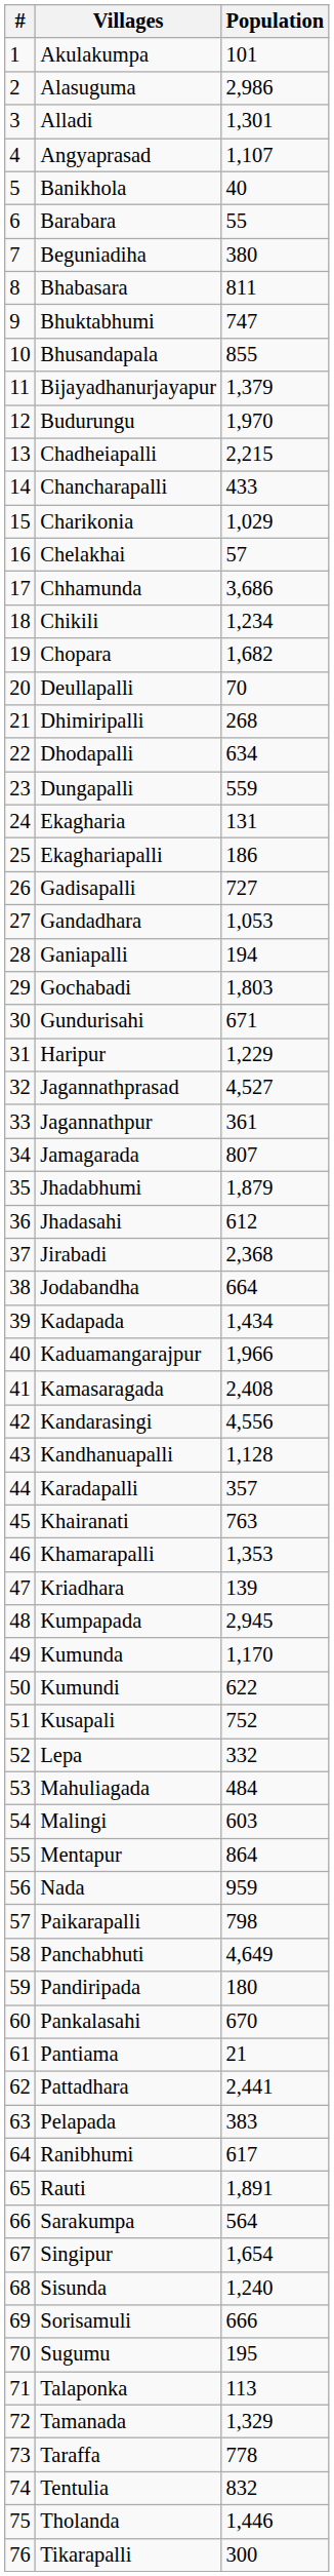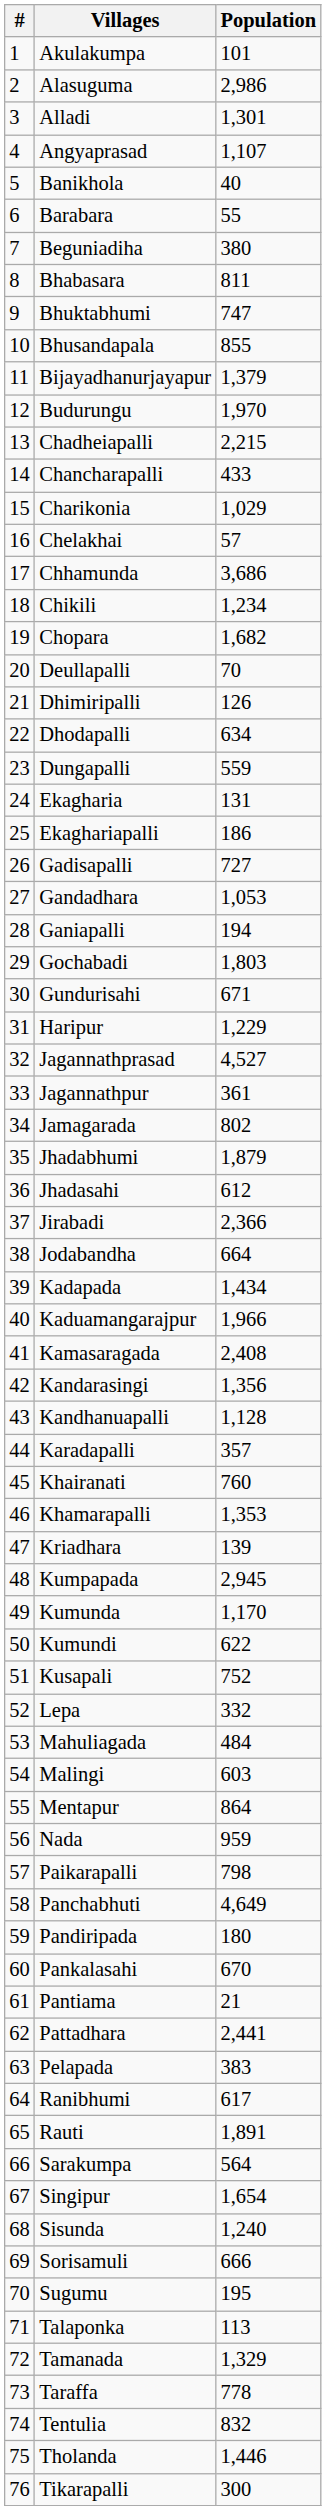 <table class="wikitable sortable">
 <tr>
 <th>#</th>
 <th>Villages</th>
 <th>Population</th>
 </tr>
 <tr>
 <td>1</td>
 <td>Akulakumpa</td>
 <td>101</td>
 </tr>
 <tr>
 <td>2</td>
 <td>Alasuguma</td>
 <td>2,986</td>
 </tr>
 <tr>
 <td>3</td>
 <td>Alladi</td>
 <td>1,301</td>
 </tr>
 <tr>
 <td>4</td>
 <td>Angyaprasad</td>
 <td>1,107</td>
 </tr>
 <tr>
 <td>5</td>
 <td>Banikhola</td>
 <td>40</td>
 </tr>
 <tr>
 <td>6</td>
 <td>Barabara</td>
 <td>55</td>
 </tr>
 <tr>
 <td>7</td>
 <td>Beguniadiha</td>
 <td>380</td>
 </tr>
 <tr>
 <td>8</td>
 <td>Bhabasara</td>
 <td>811</td>
 </tr>
 <tr>
 <td>9</td>
 <td>Bhuktabhumi</td>
 <td>747</td>
 </tr>
 <tr>
 <td>10</td>
 <td>Bhusandapala</td>
 <td>855</td>
 </tr>
 <tr>
 <td>11</td>
 <td>Bijayadhanurjayapur</td>
 <td>1,379</td>
 </tr>
 <tr>
 <td>12</td>
 <td>Budurungu</td>
 <td>1,970</td>
 </tr>
 <tr>
 <td>13</td>
 <td>Chadheiapalli</td>
 <td>2,215</td>
 </tr>
 <tr>
 <td>14</td>
 <td>Chancharapalli</td>
 <td>433</td>
 </tr>
 <tr>
 <td>15</td>
 <td>Charikonia</td>
 <td>1,029</td>
 </tr>
 <tr>
 <td>16</td>
 <td>Chelakhai</td>
 <td>57</td>
 </tr>
 <tr>
 <td>17</td>
 <td>Chhamunda</td>
 <td>3,686</td>
 </tr>
 <tr>
 <td>18</td>
 <td>Chikili</td>
 <td>1,234</td>
 </tr>
 <tr>
 <td>19</td>
 <td>Chopara</td>
 <td>1,682</td>
 </tr>
 <tr>
 <td>20</td>
 <td>Deullapalli</td>
 <td>70</td>
 </tr>
 <tr>
 <td>21</td>
 <td>Dhimiripalli</td>
-<td>268</td>
+<td>126</td>
 </tr>
 <tr>
 <td>22</td>
 <td>Dhodapalli</td>
 <td>634</td>
 </tr>
 <tr>
 <td>23</td>
 <td>Dungapalli</td>
 <td>559</td>
 </tr>
 <tr>
 <td>24</td>
 <td>Ekagharia</td>
 <td>131</td>
 </tr>
 <tr>
 <td>25</td>
 <td>Ekaghariapalli</td>
 <td>186</td>
 </tr>
 <tr>
 <td>26</td>
 <td>Gadisapalli</td>
 <td>727</td>
 </tr>
 <tr>
 <td>27</td>
 <td>Gandadhara</td>
 <td>1,053</td>
 </tr>
 <tr>
 <td>28</td>
 <td>Ganiapalli</td>
 <td>194</td>
 </tr>
 <tr>
 <td>29</td>
 <td>Gochabadi</td>
 <td>1,803</td>
 </tr>
 <tr>
 <td>30</td>
 <td>Gundurisahi</td>
 <td>671</td>
 </tr>
 <tr>
 <td>31</td>
 <td>Haripur</td>
 <td>1,229</td>
 </tr>
 <tr>
 <td>32</td>
 <td>Jagannathprasad</td>
 <td>4,527</td>
 </tr>
 <tr>
 <td>33</td>
 <td>Jagannathpur</td>
 <td>361</td>
 </tr>
 <tr>
 <td>34</td>
 <td>Jamagarada</td>
-<td>807</td>
+<td>802</td>
 </tr>
 <tr>
 <td>35</td>
 <td>Jhadabhumi</td>
 <td>1,879</td>
 </tr>
 <tr>
 <td>36</td>
 <td>Jhadasahi</td>
 <td>612</td>
 </tr>
 <tr>
 <td>37</td>
 <td>Jirabadi</td>
-<td>2,368</td>
+<td>2,366</td>
 </tr>
 <tr>
 <td>38</td>
 <td>Jodabandha</td>
 <td>664</td>
 </tr>
 <tr>
 <td>39</td>
 <td>Kadapada</td>
 <td>1,434</td>
 </tr>
 <tr>
 <td>40</td>
 <td>Kaduamangarajpur</td>
 <td>1,966</td>
 </tr>
 <tr>
 <td>41</td>
 <td>Kamasaragada</td>
 <td>2,408</td>
 </tr>
 <tr>
 <td>42</td>
 <td>Kandarasingi</td>
-<td>4,556</td>
+<td>1,356</td>
 </tr>
 <tr>
 <td>43</td>
 <td>Kandhanuapalli</td>
 <td>1,128</td>
 </tr>
 <tr>
 <td>44</td>
 <td>Karadapalli</td>
 <td>357</td>
 </tr>
 <tr>
 <td>45</td>
 <td>Khairanati</td>
-<td>763</td>
+<td>760</td>
 </tr>
 <tr>
 <td>46</td>
 <td>Khamarapalli</td>
 <td>1,353</td>
 </tr>
 <tr>
 <td>47</td>
 <td>Kriadhara</td>
 <td>139</td>
 </tr>
 <tr>
 <td>48</td>
 <td>Kumpapada</td>
 <td>2,945</td>
 </tr>
 <tr>
 <td>49</td>
 <td>Kumunda</td>
 <td>1,170</td>
 </tr>
 <tr>
 <td>50</td>
 <td>Kumundi</td>
 <td>622</td>
 </tr>
 <tr>
 <td>51</td>
 <td>Kusapali</td>
 <td>752</td>
 </tr>
 <tr>
 <td>52</td>
 <td>Lepa</td>
 <td>332</td>
 </tr>
 <tr>
 <td>53</td>
 <td>Mahuliagada</td>
 <td>484</td>
 </tr>
 <tr>
 <td>54</td>
 <td>Malingi</td>
 <td>603</td>
 </tr>
 <tr>
 <td>55</td>
 <td>Mentapur</td>
 <td>864</td>
 </tr>
 <tr>
 <td>56</td>
 <td>Nada</td>
 <td>959</td>
 </tr>
 <tr>
 <td>57</td>
 <td>Paikarapalli</td>
 <td>798</td>
 </tr>
 <tr>
 <td>58</td>
 <td>Panchabhuti</td>
 <td>4,649</td>
 </tr>
 <tr>
 <td>59</td>
 <td>Pandiripada</td>
 <td>180</td>
 </tr>
 <tr>
 <td>60</td>
 <td>Pankalasahi</td>
 <td>670</td>
 </tr>
 <tr>
 <td>61</td>
 <td>Pantiama</td>
 <td>21</td>
 </tr>
 <tr>
 <td>62</td>
 <td>Pattadhara</td>
 <td>2,441</td>
 </tr>
 <tr>
 <td>63</td>
 <td>Pelapada</td>
 <td>383</td>
 </tr>
 <tr>
 <td>64</td>
 <td>Ranibhumi</td>
 <td>617</td>
 </tr>
 <tr>
 <td>65</td>
 <td>Rauti</td>
 <td>1,891</td>
 </tr>
 <tr>
 <td>66</td>
 <td>Sarakumpa</td>
 <td>564</td>
 </tr>
 <tr>
 <td>67</td>
 <td>Singipur</td>
 <td>1,654</td>
 </tr>
 <tr>
 <td>68</td>
 <td>Sisunda</td>
 <td>1,240</td>
 </tr>
 <tr>
 <td>69</td>
 <td>Sorisamuli</td>
 <td>666</td>
 </tr>
 <tr>
 <td>70</td>
 <td>Sugumu</td>
 <td>195</td>
 </tr>
 <tr>
 <td>71</td>
 <td>Talaponka</td>
 <td>113</td>
 </tr>
 <tr>
 <td>72</td>
 <td>Tamanada</td>
 <td>1,329</td>
 </tr>
 <tr>
 <td>73</td>
 <td>Taraffa</td>
 <td>778</td>
 </tr>
 <tr>
 <td>74</td>
 <td>Tentulia</td>
 <td>832</td>
 </tr>
 <tr>
 <td>75</td>
 <td>Tholanda</td>
 <td>1,446</td>
 </tr>
 <tr>
 <td>76</td>
 <td>Tikarapalli</td>
 <td>300</td>
 </tr>
 <tr>
 </tr>
 </table>
